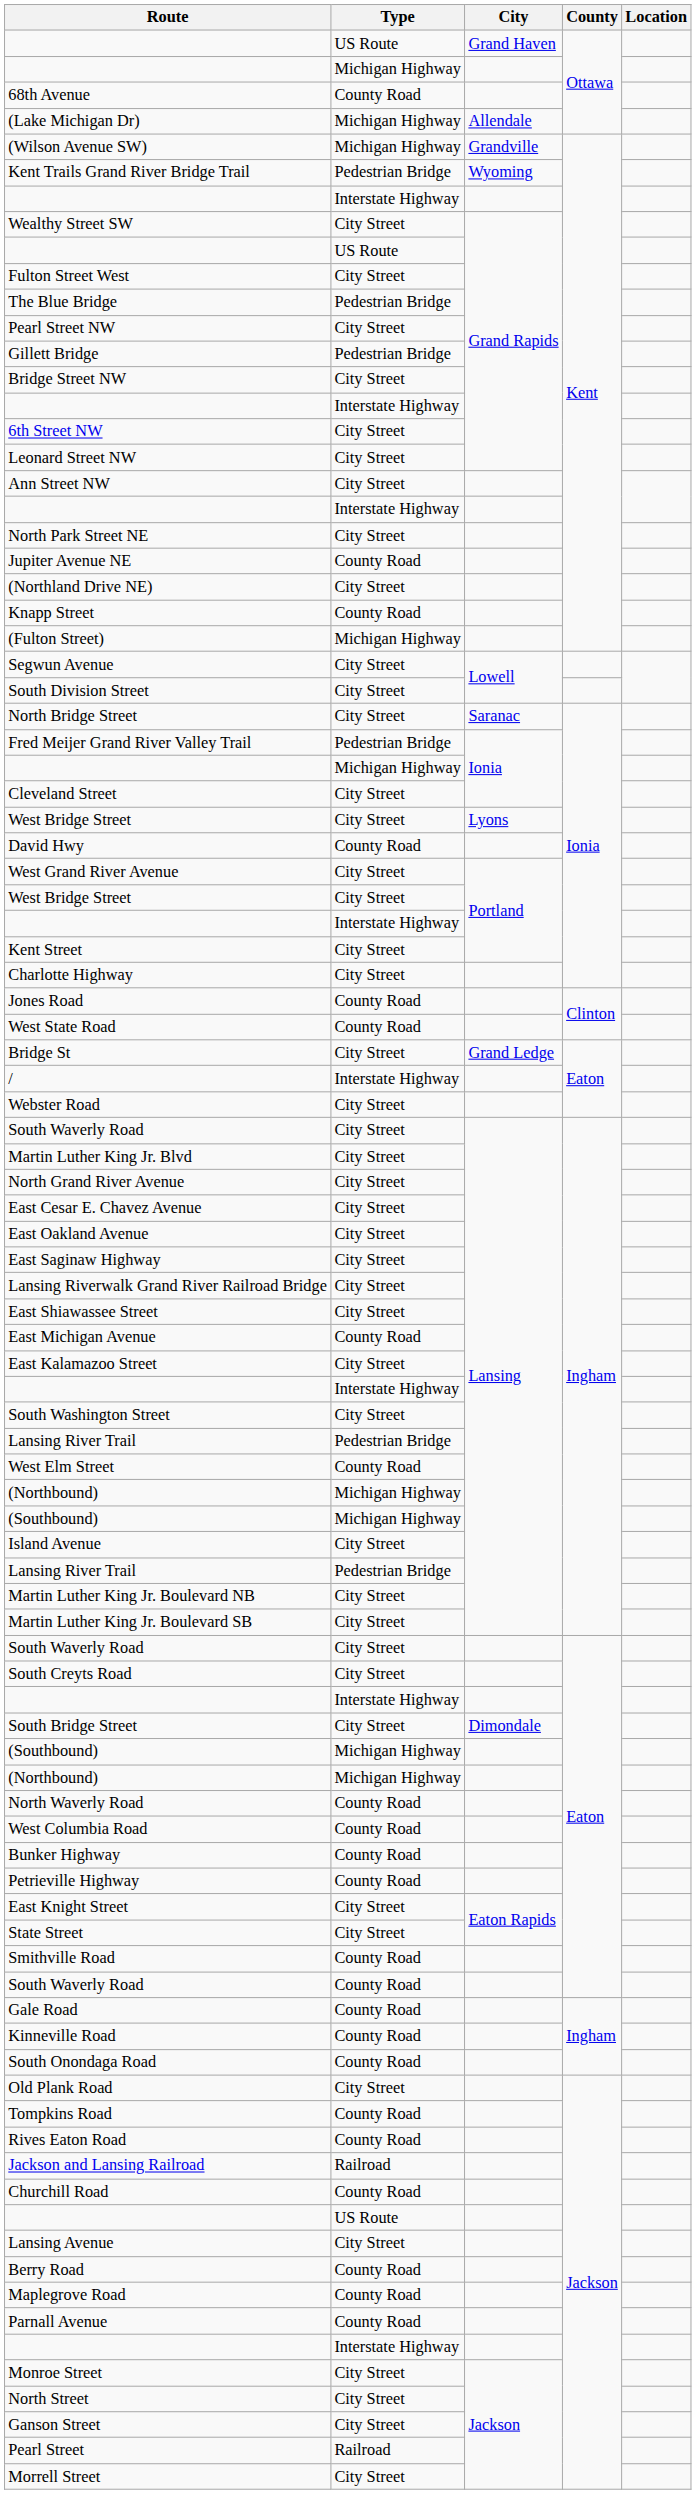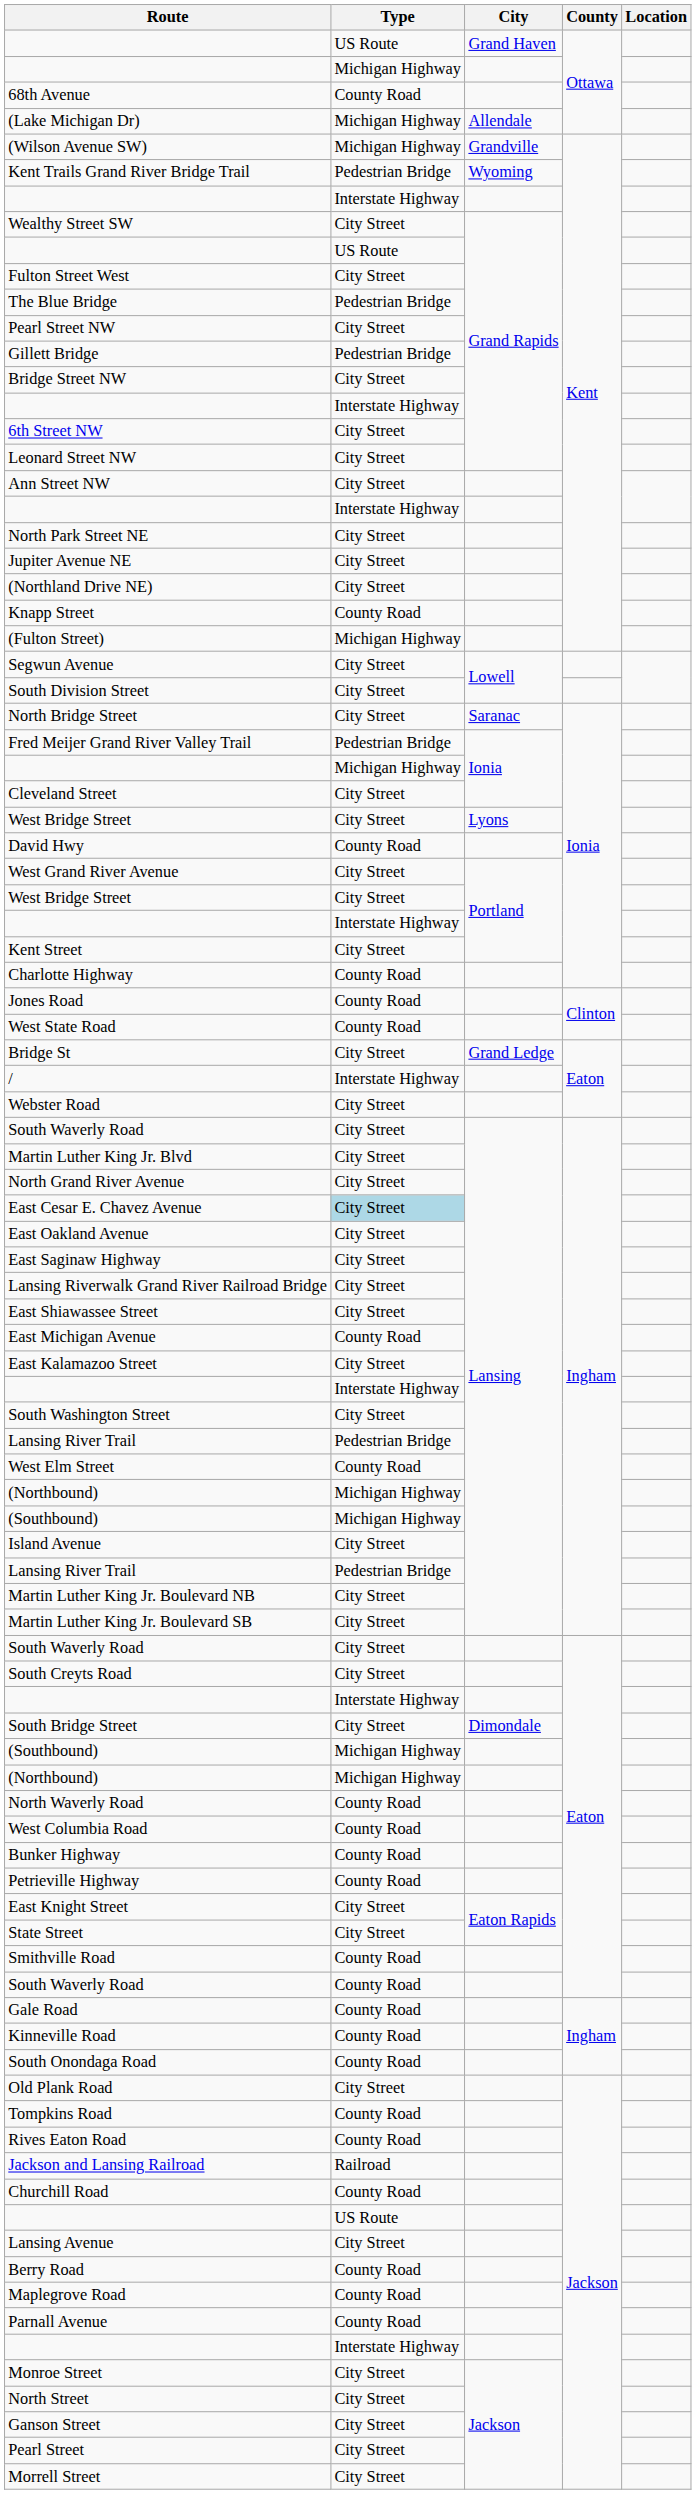 <table class="wikitable">
 <tr>
 <th>Route</th>
 <th>Type</th>
 <th>City</th>
 <th>County</th>
 <th>Location</th>
 </tr>
 <tr>
 <td></td>
 <td>US Route</td>
 <td><a href='#'>Grand Haven</a></td>
 <td rowspan="4"><a href='#'>Ottawa</a></td>
 <td></td>
 </tr>
 <tr>
 <td></td>
 <td>Michigan Highway</td>
 <td></td>
 <td></td>
 </tr>
 <tr>
 <td>68th Avenue</td>
 <td>County Road</td>
 <td></td>
 <td></td>
 </tr>
 <tr>
 <td> (Lake Michigan Dr)</td>
 <td>Michigan Highway</td>
 <td><a href='#'>Allendale</a></td>
 <td><br></td>
 </tr>
 <tr>
 <td> (Wilson Avenue SW)</td>
 <td>Michigan Highway</td>
 <td><a href='#'>Grandville</a></td>
 <td rowspan="20"><a href='#'>Kent</a></td>
 <td></td>
 </tr>
 <tr>
 <td>Kent Trails Grand River Bridge Trail</td>
 <td>Pedestrian Bridge</td>
 <td><a href='#'>Wyoming</a></td>
 <td></td>
 </tr>
 <tr>
 <td></td>
 <td>Interstate Highway</td>
 <td></td>
 <td></td>
 </tr>
 <tr>
 <td>Wealthy Street SW</td>
 <td>City Street</td>
 <td rowspan="10"><a href='#'>Grand Rapids</a></td>
 <td></td>
 </tr>
 <tr>
 <td></td>
 <td>US Route</td>
 <td></td>
 </tr>
 <tr>
 <td>Fulton Street West</td>
 <td>City Street</td>
 <td></td>
 </tr>
 <tr>
 <td>The Blue Bridge</td>
 <td>Pedestrian Bridge</td>
 <td></td>
 </tr>
 <tr>
 <td>Pearl Street NW</td>
 <td>City Street</td>
 <td></td>
 </tr>
 <tr>
 <td>Gillett Bridge</td>
 <td>Pedestrian Bridge</td>
 <td></td>
 </tr>
 <tr>
 <td>Bridge Street NW</td>
 <td>City Street</td>
 <td></td>
 </tr>
 <tr>
 <td></td>
 <td>Interstate Highway</td>
 <td></td>
 </tr>
 <tr>
 <td><a href='#'>6th Street NW</a></td>
 <td>City Street</td>
 <td></td>
 </tr>
 <tr>
 <td>Leonard Street NW</td>
 <td>City Street</td>
 <td></td>
 </tr>
 <tr>
 <td>Ann Street NW</td>
 <td>City Street</td>
 <td></td>
 </tr>
 <tr>
 <td></td>
 <td>Interstate Highway</td>
 <td></td>
 </tr>
 <tr>
 <td>North Park Street NE</td>
 <td>City Street</td>
 <td></td>
 <td></td>
 </tr>
 <tr>
 <td>Jupiter Avenue NE</td>
-<td>County Road</td>
+<td>City Street</td>
 <td></td>
 <td></td>
 </tr>
 <tr>
 <td> (Northland Drive NE)</td>
 <td>City Street</td>
 <td></td>
 <td></td>
 </tr>
 <tr>
 <td>Knapp Street</td>
 <td>County Road</td>
 <td></td>
 <td></td>
 </tr>
 <tr>
 <td> (Fulton Street)</td>
 <td>Michigan Highway</td>
 <td></td>
 <td></td>
 </tr>
 <tr>
 <td>Segwun Avenue</td>
 <td>City Street</td>
 <td rowspan="2"><a href='#'>Lowell</a></td>
 <td></td>
 </tr>
 <tr>
 <td>South Division Street</td>
 <td>City Street</td>
 <td></td>
 </tr>
 <tr>
 <td>North Bridge Street</td>
 <td>City Street</td>
 <td><a href='#'>Saranac</a></td>
 <td rowspan="11"><a href='#'>Ionia</a></td>
 <td></td>
 </tr>
 <tr>
 <td>Fred Meijer Grand River Valley Trail</td>
 <td>Pedestrian Bridge</td>
 <td rowspan="3"><a href='#'>Ionia</a></td>
 <td></td>
 </tr>
 <tr>
 <td></td>
 <td>Michigan Highway</td>
 <td></td>
 </tr>
 <tr>
 <td>Cleveland Street</td>
 <td>City Street</td>
 <td></td>
 </tr>
 <tr>
 <td>West Bridge Street</td>
 <td>City Street</td>
 <td><a href='#'>Lyons</a></td>
 <td></td>
 </tr>
 <tr>
 <td>David Hwy</td>
 <td>County Road</td>
 <td></td>
 <td></td>
 </tr>
 <tr>
 <td>West Grand River Avenue</td>
 <td>City Street</td>
 <td rowspan="4"><a href='#'>Portland</a></td>
 <td></td>
 </tr>
 <tr>
 <td>West Bridge Street</td>
 <td>City Street</td>
 <td></td>
 </tr>
 <tr>
 <td></td>
 <td>Interstate Highway</td>
 <td></td>
 </tr>
 <tr>
 <td>Kent Street</td>
 <td>City Street</td>
 <td></td>
 </tr>
 <tr>
 <td>Charlotte Highway</td>
-<td>City Street</td>
+<td>County Road</td>
 <td></td>
 <td></td>
 </tr>
 <tr>
 <td>Jones Road</td>
 <td>County Road</td>
 <td></td>
 <td rowspan="2"><a href='#'>Clinton</a></td>
 <td></td>
 </tr>
 <tr>
 <td>West State Road</td>
 <td>County Road</td>
 <td></td>
 <td></td>
 </tr>
 <tr>
 <td>Bridge St</td>
 <td>City Street</td>
 <td><a href='#'>Grand Ledge</a></td>
 <td rowspan="3"><a href='#'>Eaton</a></td>
 <td></td>
 </tr>
 <tr>
 <td>/</td>
 <td>Interstate Highway</td>
 <td></td>
 <td></td>
 </tr>
 <tr>
 <td>Webster Road</td>
 <td>City Street</td>
 <td></td>
 <td></td>
 </tr>
 <tr>
 <td>South Waverly Road</td>
 <td>City Street</td>
 <td rowspan="20"><a href='#'>Lansing</a></td>
 <td rowspan="20"><a href='#'>Ingham</a></td>
 <td></td>
 </tr>
 <tr>
 <td>Martin Luther King Jr. Blvd</td>
 <td>City Street</td>
 <td></td>
 </tr>
 <tr>
 <td>North Grand River Avenue</td>
 <td>City Street</td>
 <td></td>
 </tr>
 <tr>
 <td>East Cesar E. Chavez Avenue</td>
-<td>City Street</td>
+<td style="background: lightblue;">City Street</td>
 <td></td>
 </tr>
 <tr>
 <td>East Oakland Avenue</td>
 <td>City Street</td>
 <td></td>
 </tr>
 <tr>
 <td>East Saginaw Highway</td>
 <td>City Street</td>
 <td></td>
 </tr>
 <tr>
 <td>Lansing Riverwalk Grand River Railroad Bridge</td>
 <td>City Street</td>
 <td></td>
 </tr>
 <tr>
 <td>East Shiawassee Street</td>
 <td>City Street</td>
 <td></td>
 </tr>
 <tr>
 <td>East Michigan Avenue</td>
 <td>County Road</td>
 <td></td>
 </tr>
 <tr>
 <td>East Kalamazoo Street</td>
 <td>City Street</td>
 <td></td>
 </tr>
 <tr>
 <td></td>
 <td>Interstate Highway</td>
 <td></td>
 </tr>
 <tr>
 <td>South Washington Street</td>
 <td>City Street</td>
 <td></td>
 </tr>
 <tr>
 <td>Lansing River Trail</td>
 <td>Pedestrian Bridge</td>
 <td></td>
 </tr>
 <tr>
 <td>West Elm Street</td>
 <td>County Road</td>
 <td></td>
 </tr>
 <tr>
 <td> (Northbound)</td>
 <td>Michigan Highway</td>
 <td></td>
 </tr>
 <tr>
 <td> (Southbound)</td>
 <td>Michigan Highway</td>
 <td></td>
 </tr>
 <tr>
 <td>Island Avenue</td>
 <td>City Street</td>
 <td></td>
 </tr>
 <tr>
 <td>Lansing River Trail</td>
 <td>Pedestrian Bridge</td>
 <td></td>
 </tr>
 <tr>
 <td>Martin Luther King Jr. Boulevard NB</td>
 <td>City Street</td>
 <td></td>
 </tr>
 <tr>
 <td>Martin Luther King Jr. Boulevard SB</td>
 <td>City Street</td>
 <td></td>
 </tr>
 <tr>
 <td>South Waverly Road</td>
 <td>City Street</td>
 <td></td>
 <td rowspan="14"><a href='#'>Eaton</a></td>
 <td></td>
 </tr>
 <tr>
 <td>South Creyts Road</td>
 <td>City Street</td>
 <td></td>
 <td></td>
 </tr>
 <tr>
 <td></td>
 <td>Interstate Highway</td>
 <td></td>
 <td></td>
 </tr>
 <tr>
 <td>South Bridge Street</td>
 <td>City Street</td>
 <td><a href='#'>Dimondale</a></td>
 <td></td>
 </tr>
 <tr>
 <td> (Southbound)</td>
 <td>Michigan Highway</td>
 <td></td>
 <td></td>
 </tr>
 <tr>
 <td> (Northbound)</td>
 <td>Michigan Highway</td>
 <td></td>
 <td></td>
 </tr>
 <tr>
 <td>North Waverly Road</td>
 <td>County Road</td>
 <td></td>
 <td></td>
 </tr>
 <tr>
 <td>West Columbia Road</td>
 <td>County Road</td>
 <td></td>
 <td></td>
 </tr>
 <tr>
 <td>Bunker Highway</td>
 <td>County Road</td>
 <td></td>
 <td></td>
 </tr>
 <tr>
 <td>Petrieville Highway</td>
 <td>County Road</td>
 <td></td>
 <td></td>
 </tr>
 <tr>
 <td>East Knight Street</td>
 <td>City Street</td>
 <td rowspan="2"><a href='#'>Eaton Rapids</a></td>
 <td></td>
 </tr>
 <tr>
 <td>State Street</td>
 <td>City Street</td>
 <td></td>
 </tr>
 <tr>
 <td>Smithville Road</td>
 <td>County Road</td>
 <td></td>
 <td></td>
 </tr>
 <tr>
 <td>South Waverly Road</td>
 <td>County Road</td>
 <td></td>
 <td></td>
 </tr>
 <tr>
 <td>Gale Road</td>
 <td>County Road</td>
 <td></td>
 <td rowspan="3"><a href='#'>Ingham</a></td>
 <td></td>
 </tr>
 <tr>
 <td>Kinneville Road</td>
 <td>County Road</td>
 <td></td>
 <td></td>
 </tr>
 <tr>
 <td>South Onondaga Road</td>
 <td>County Road</td>
 <td></td>
 <td></td>
 </tr>
 <tr>
 <td>Old Plank Road</td>
 <td>City Street</td>
 <td></td>
 <td rowspan="16"><a href='#'>Jackson</a></td>
 <td></td>
 </tr>
 <tr>
 <td>Tompkins Road</td>
 <td>County Road</td>
 <td></td>
 <td></td>
 </tr>
 <tr>
 <td>Rives Eaton Road</td>
 <td>County Road</td>
 <td></td>
 <td></td>
 </tr>
 <tr>
 <td><a href='#'>Jackson and Lansing Railroad</a></td>
 <td>Railroad</td>
 <td></td>
 <td></td>
 </tr>
 <tr>
 <td>Churchill Road</td>
 <td>County Road</td>
 <td></td>
 <td></td>
 </tr>
 <tr>
 <td></td>
 <td>US Route</td>
 <td></td>
 <td></td>
 </tr>
 <tr>
 <td>Lansing Avenue</td>
 <td>City Street</td>
 <td></td>
 <td></td>
 </tr>
 <tr>
 <td>Berry Road</td>
 <td>County Road</td>
 <td></td>
 <td></td>
 </tr>
 <tr>
 <td>Maplegrove Road</td>
 <td>County Road</td>
 <td></td>
 <td></td>
 </tr>
 <tr>
 <td>Parnall Avenue</td>
 <td>County Road</td>
 <td></td>
 <td></td>
 </tr>
 <tr>
 <td></td>
 <td>Interstate Highway</td>
 <td></td>
 <td></td>
 </tr>
 <tr>
 <td>Monroe Street</td>
 <td>City Street</td>
 <td rowspan="5"><a href='#'>Jackson</a></td>
 <td></td>
 </tr>
 <tr>
 <td>North Street</td>
 <td>City Street</td>
 <td></td>
 </tr>
 <tr>
 <td>Ganson Street</td>
 <td>City Street</td>
 <td></td>
 </tr>
 <tr>
 <td>Pearl Street</td>
-<td>Railroad</td>
+<td>City Street</td>
 <td></td>
 </tr>
 <tr>
 <td>Morrell Street</td>
 <td>City Street</td>
 <td></td>
 </tr>
 </table>
